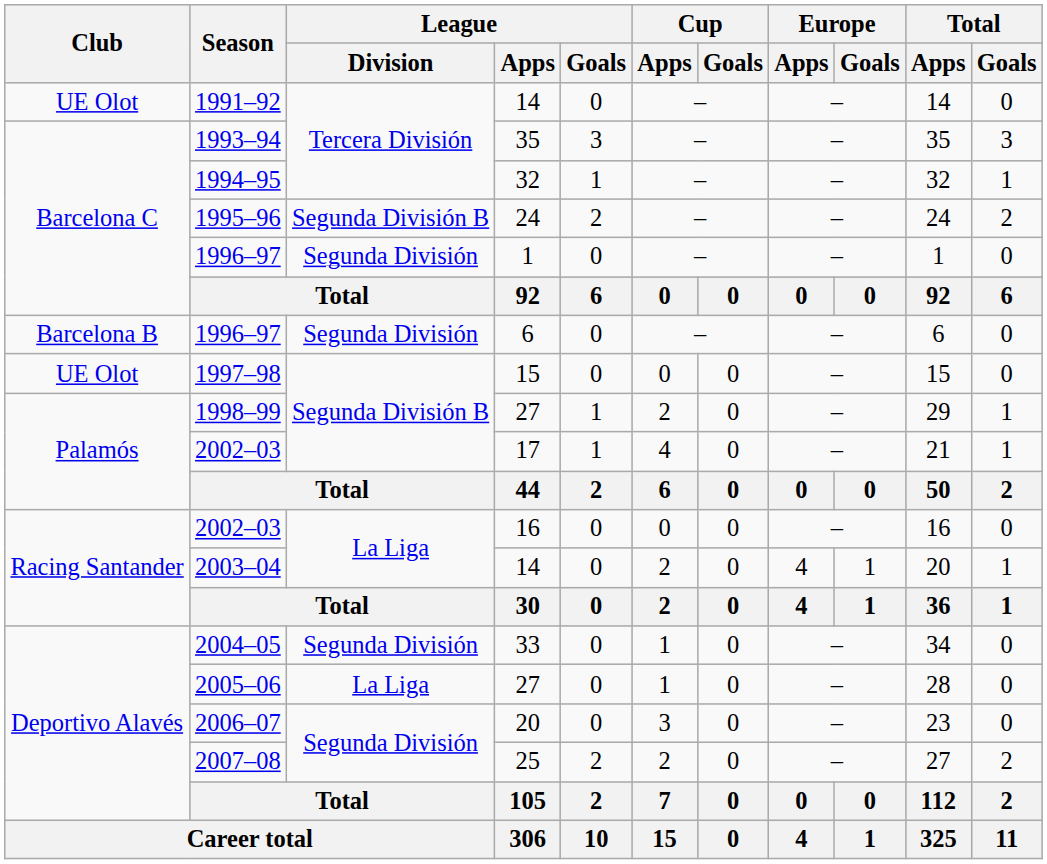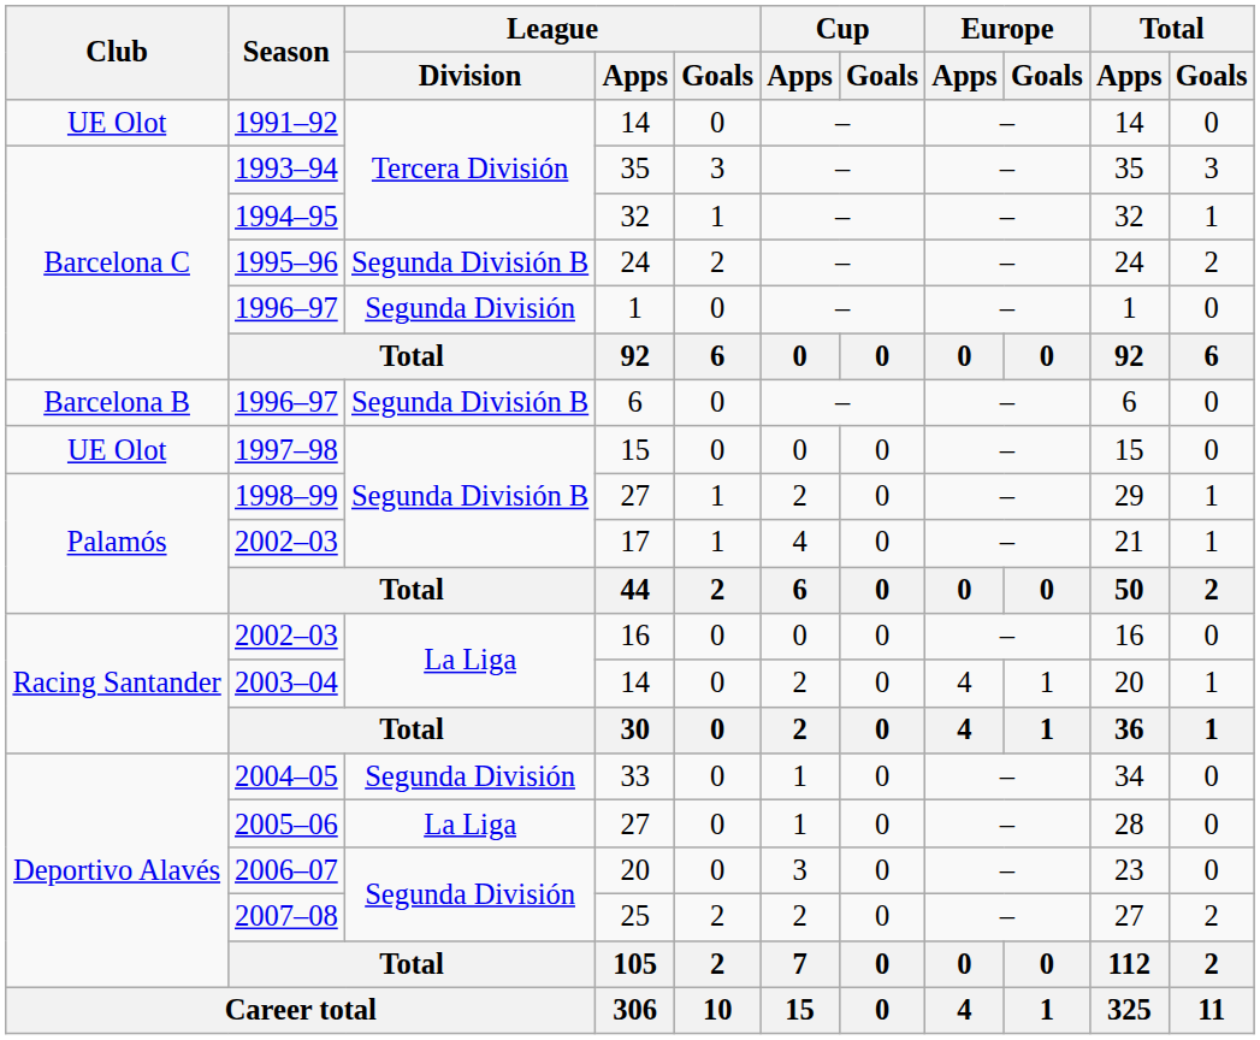 <table class="wikitable" style="text-align: center;">
 <tr>
 <th rowspan="2">Club</th>
 <th rowspan="2">Season</th>
 <th colspan="3">League</th>
 <th colspan="2">Cup</th>
 <th colspan="2">Europe</th>
 <th colspan="2">Total</th>
 </tr>
 <tr>
 <th>Division</th>
 <th>Apps</th>
 <th>Goals</th>
 <th>Apps</th>
 <th>Goals</th>
 <th>Apps</th>
 <th>Goals</th>
 <th>Apps</th>
 <th>Goals</th>
 </tr>
 <tr>
 <td valign="center"><a href='#'>UE Olot</a></td>
 <td><a href='#'>1991–92</a></td>
 <td rowspan="3"><a href='#'>Tercera División</a></td>
 <td>14</td>
 <td>0</td>
 <td colspan="2">–</td>
 <td colspan="2">–</td>
 <td>14</td>
 <td>0</td>
 </tr>
 <tr>
 <td rowspan="5" valign="center"><a href='#'>Barcelona C</a></td>
 <td><a href='#'>1993–94</a></td>
 <td>35</td>
 <td>3</td>
 <td colspan="2">–</td>
 <td colspan="2">–</td>
 <td>35</td>
 <td>3</td>
 </tr>
 <tr>
 <td><a href='#'>1994–95</a></td>
 <td>32</td>
 <td>1</td>
 <td colspan="2">–</td>
 <td colspan="2">–</td>
 <td>32</td>
 <td>1</td>
 </tr>
 <tr>
 <td><a href='#'>1995–96</a></td>
 <td><a href='#'>Segunda División B</a></td>
 <td>24</td>
 <td>2</td>
 <td colspan="2">–</td>
 <td colspan="2">–</td>
 <td>24</td>
 <td>2</td>
 </tr>
 <tr>
 <td><a href='#'>1996–97</a></td>
 <td><a href='#'>Segunda División</a></td>
 <td>1</td>
 <td>0</td>
 <td colspan="2">–</td>
 <td colspan="2">–</td>
 <td>1</td>
 <td>0</td>
 </tr>
 <tr>
 <th colspan="2">Total</th>
 <th>92</th>
 <th>6</th>
 <th>0</th>
 <th>0</th>
 <th>0</th>
 <th>0</th>
 <th>92</th>
 <th>6</th>
 </tr>
 <tr>
 <td valign="center"><a href='#'>Barcelona B</a></td>
 <td><a href='#'>1996–97</a></td>
-<td><a href='#'>Segunda División</a></td>
+<td><a href='#'>Segunda División B</a></td>
 <td>6</td>
 <td>0</td>
 <td colspan="2">–</td>
 <td colspan="2">–</td>
 <td>6</td>
 <td>0</td>
 </tr>
 <tr>
 <td valign="center"><a href='#'>UE Olot</a></td>
 <td><a href='#'>1997–98</a></td>
 <td rowspan="3"><a href='#'>Segunda División B</a></td>
 <td>15</td>
 <td>0</td>
 <td>0</td>
 <td>0</td>
 <td colspan="2">–</td>
 <td>15</td>
 <td>0</td>
 </tr>
 <tr>
 <td rowspan="3" valign="center"><a href='#'>Palamós</a></td>
 <td><a href='#'>1998–99</a></td>
 <td>27</td>
 <td>1</td>
 <td>2</td>
 <td>0</td>
 <td colspan="2">–</td>
 <td>29</td>
 <td>1</td>
 </tr>
 <tr>
 <td><a href='#'>2002–03</a></td>
 <td>17</td>
 <td>1</td>
 <td>4</td>
 <td>0</td>
 <td colspan="2">–</td>
 <td>21</td>
 <td>1</td>
 </tr>
 <tr>
 <th colspan="2">Total</th>
 <th>44</th>
 <th>2</th>
 <th>6</th>
 <th>0</th>
 <th>0</th>
 <th>0</th>
 <th>50</th>
 <th>2</th>
 </tr>
 <tr>
 <td rowspan="3" valign="center"><a href='#'>Racing Santander</a></td>
 <td><a href='#'>2002–03</a></td>
 <td rowspan="2"><a href='#'>La Liga</a></td>
 <td>16</td>
 <td>0</td>
 <td>0</td>
 <td>0</td>
 <td colspan="2">–</td>
 <td>16</td>
 <td>0</td>
 </tr>
 <tr>
 <td><a href='#'>2003–04</a></td>
 <td>14</td>
 <td>0</td>
 <td>2</td>
 <td>0</td>
 <td>4</td>
 <td>1</td>
 <td>20</td>
 <td>1</td>
 </tr>
 <tr>
 <th colspan="2">Total</th>
 <th>30</th>
 <th>0</th>
 <th>2</th>
 <th>0</th>
 <th>4</th>
 <th>1</th>
 <th>36</th>
 <th>1</th>
 </tr>
 <tr>
 <td rowspan="5" valign="center"><a href='#'>Deportivo Alavés</a></td>
 <td><a href='#'>2004–05</a></td>
 <td><a href='#'>Segunda División</a></td>
 <td>33</td>
 <td>0</td>
 <td>1</td>
 <td>0</td>
 <td colspan="2">–</td>
 <td>34</td>
 <td>0</td>
 </tr>
 <tr>
 <td><a href='#'>2005–06</a></td>
 <td><a href='#'>La Liga</a></td>
 <td>27</td>
 <td>0</td>
 <td>1</td>
 <td>0</td>
 <td colspan="2">–</td>
 <td>28</td>
 <td>0</td>
 </tr>
 <tr>
 <td><a href='#'>2006–07</a></td>
 <td rowspan="2"><a href='#'>Segunda División</a></td>
 <td>20</td>
 <td>0</td>
 <td>3</td>
 <td>0</td>
 <td colspan="2">–</td>
 <td>23</td>
 <td>0</td>
 </tr>
 <tr>
 <td><a href='#'>2007–08</a></td>
 <td>25</td>
 <td>2</td>
 <td>2</td>
 <td>0</td>
 <td colspan="2">–</td>
 <td>27</td>
 <td>2</td>
 </tr>
 <tr>
 <th colspan="2">Total</th>
 <th>105</th>
 <th>2</th>
 <th>7</th>
 <th>0</th>
 <th>0</th>
 <th>0</th>
 <th>112</th>
 <th>2</th>
 </tr>
 <tr>
 <th colspan="3">Career total</th>
 <th>306</th>
 <th>10</th>
 <th>15</th>
 <th>0</th>
 <th>4</th>
 <th>1</th>
 <th>325</th>
 <th>11</th>
 </tr>
 </table>
